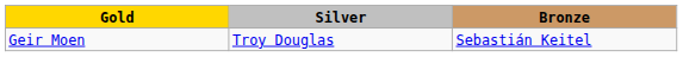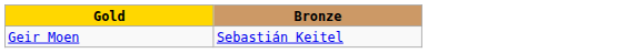 <table class="wikitable" style="text-align:left">
 <tr align="center">
 <td width=200 bgcolor=gold><strong>Gold</strong></td>
-<td width=200 bgcolor=silver><strong>Silver</strong></td>
 <td width=200 bgcolor=CC9966><strong>Bronze</strong></td>
 </tr>
 <tr>
 <td><a href='#'>Geir Moen</a><br><em></em></td>
-<td><a href='#'>Troy Douglas</a><br><em></em></td>
 <td><a href='#'>Sebastián Keitel</a><br><em></em></td>
 </tr>
 </table>
